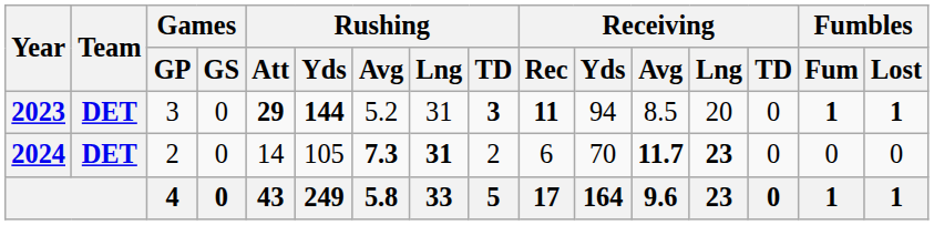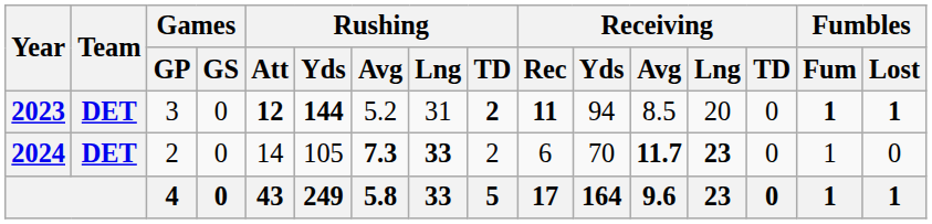 <table class=wikitable style="text-align:center;">
 <tr>
 <th rowspan="2">Year</th>
 <th rowspan="2">Team</th>
 <th colspan="2">Games</th>
 <th colspan="5">Rushing</th>
 <th colspan="5">Receiving</th>
 <th colspan="2">Fumbles</th>
 </tr>
 <tr>
 <th>GP</th>
 <th>GS</th>
 <th>Att</th>
 <th>Yds</th>
 <th>Avg</th>
 <th>Lng</th>
 <th>TD</th>
 <th>Rec</th>
 <th>Yds</th>
 <th>Avg</th>
 <th>Lng</th>
 <th>TD</th>
 <th>Fum</th>
 <th>Lost</th>
 </tr>
 <tr>
 <th><a href='#'>2023</a></th>
 <th><a href='#'>DET</a></th>
 <td>3</td>
 <td>0</td>
-<td><strong>29</strong></td>
+<td><strong>12</strong></td>
 <td><strong>144</strong></td>
 <td>5.2</td>
 <td>31</td>
-<td><strong>3</strong></td>
+<td><strong>2</strong></td>
 <td><strong>11</strong></td>
 <td>94</td>
 <td>8.5</td>
 <td>20</td>
 <td>0</td>
 <td><strong>1</strong></td>
 <td><strong>1</strong></td>
 </tr>
 <tr>
 <th><a href='#'>2024</a></th>
 <th><a href='#'>DET</a></th>
 <td>2</td>
 <td>0</td>
 <td>14</td>
 <td>105</td>
 <td><strong>7.3</strong></td>
-<td><strong>31</strong></td>
+<td><strong>33</strong></td>
 <td>2</td>
 <td>6</td>
 <td>70</td>
 <td><strong>11.7</strong></td>
 <td><strong>23</strong></td>
 <td>0</td>
-<td>0</td>
+<td>1</td>
 <td>0</td>
 </tr>
 <tr>
 <th colspan="2"></th>
 <th>4</th>
 <th>0</th>
 <th>43</th>
 <th>249</th>
 <th>5.8</th>
 <th>33</th>
 <th>5</th>
 <th>17</th>
 <th>164</th>
 <th>9.6</th>
 <th>23</th>
 <th>0</th>
 <th>1</th>
 <th>1</th>
 </tr>
 </table>
